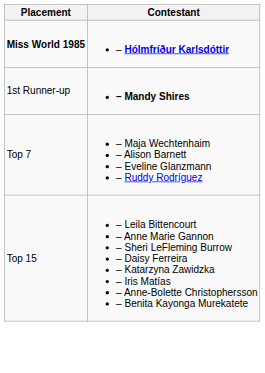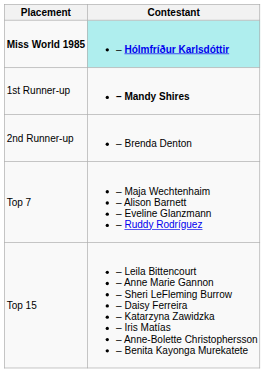 <table class="wikitable sortable" style="font-size:95%;">
 <tr>
 <th>Placement</th>
 <th>Contestant</th>
 </tr>
 <tr>
 <td><strong>Miss World 1985</strong></td>
-<td><br><ul><li><strong></strong> – <strong><a href='#'>Hólmfríður Karlsdóttir</a></strong></li></ul></td>
+<td style="background: paleturquoise;"><br><ul><li><strong></strong> – <strong><a href='#'>Hólmfríður Karlsdóttir</a></strong></li></ul></td>
 </tr>
 <tr>
 <td>1st Runner-up</td>
 <td><strong><br><ul><li> – Mandy Shires</li></ul></strong></td>
+</tr>
+<tr>
+<td>2nd Runner-up</td>
+<td><br><ul><li> – Brenda Denton</li></ul></td>
 </tr>
 <tr>
 <td>Top 7</td>
 <td><br><ul><li> – Maja Wechtenhaim</li><li> – Alison Barnett</li><li> – Eveline Glanzmann</li><li> – <a href='#'>Ruddy Rodríguez</a></li></ul></td>
 </tr>
 <tr>
 <td>Top 15</td>
 <td><br><ul><li> – Leila Bittencourt</li><li> – Anne Marie Gannon</li><li> – Sheri LeFleming Burrow</li><li> – Daisy Ferreira</li><li> – Katarzyna Zawidzka</li><li> – Iris Matías</li><li> – Anne-Bolette Christophersson</li><li> – Benita Kayonga Murekatete</li></ul></td>
 </tr>
 </table>
